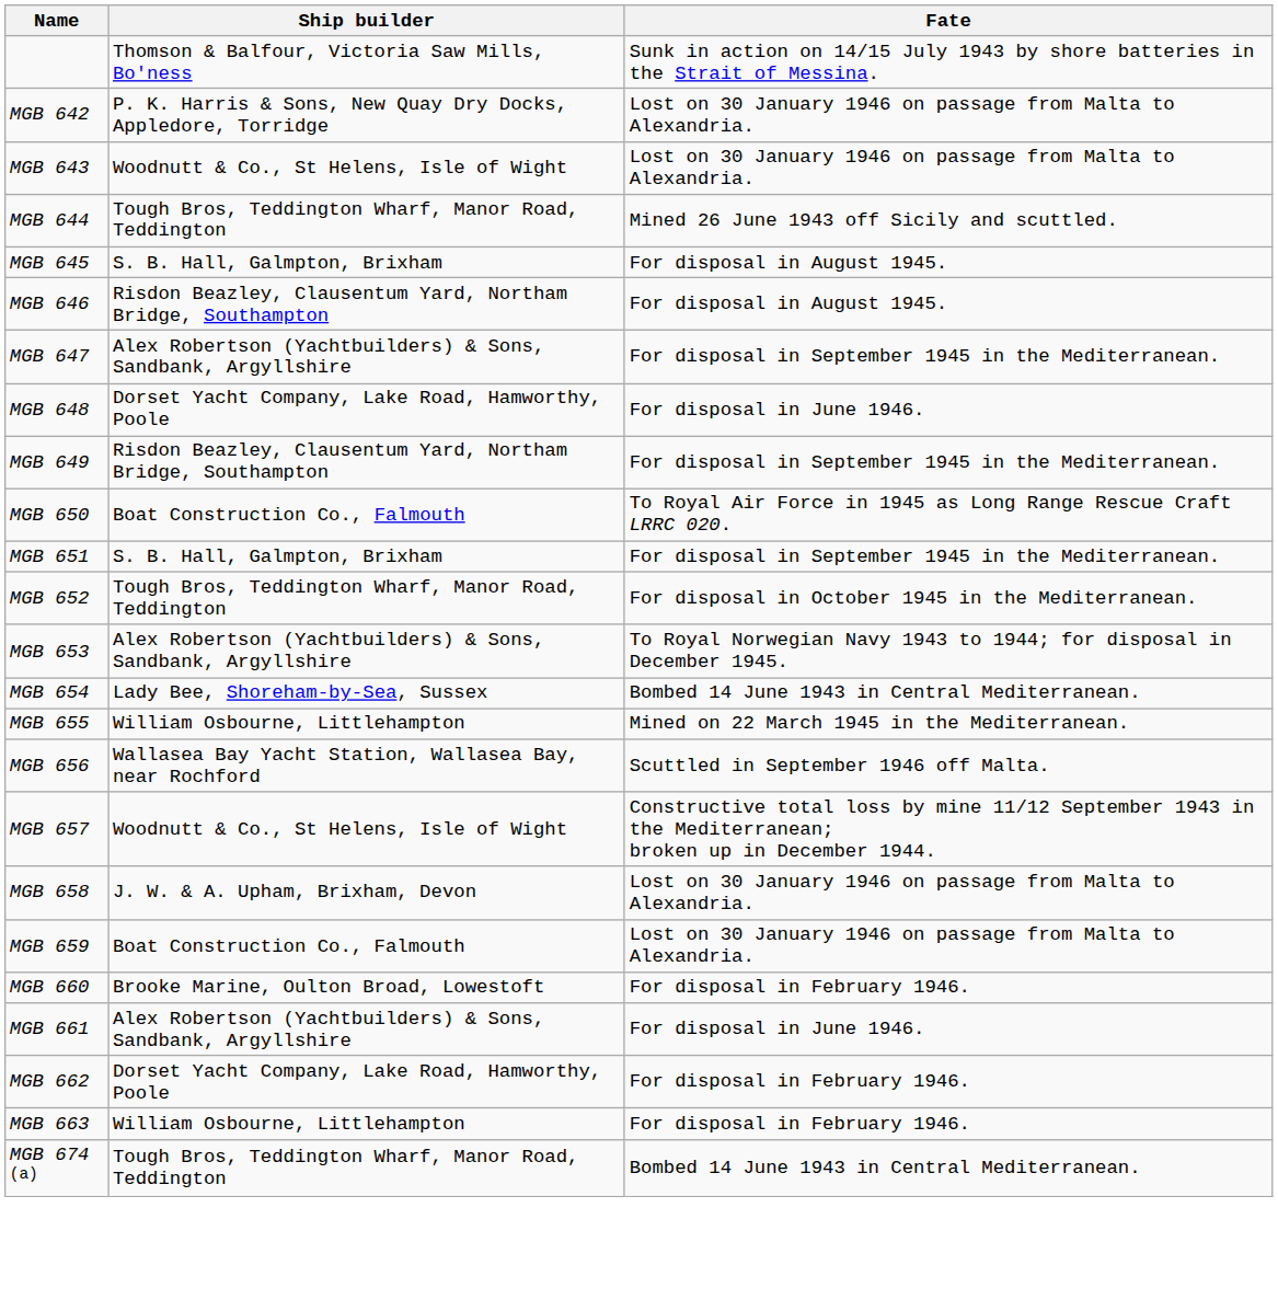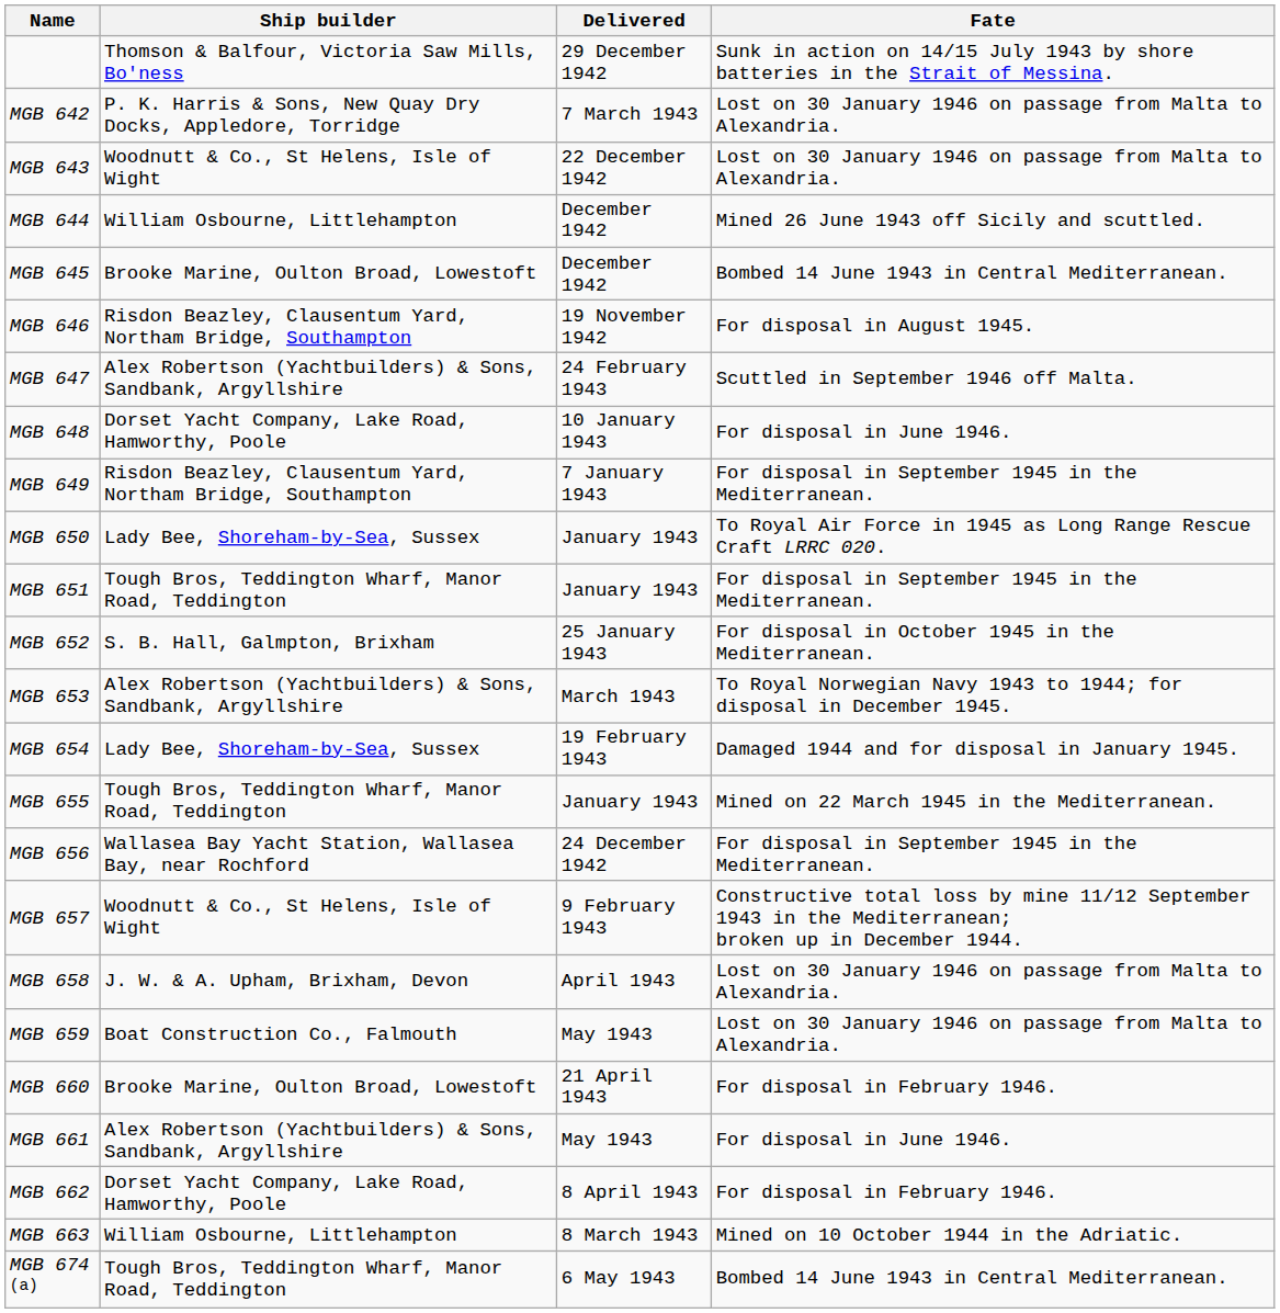 <table class="wikitable" style="text-align:left">
 <tr>
 <th>Name</th>
 <th>Ship builder</th>
+<th>Delivered</th>
 <th>Fate</th>
 </tr>
 <tr>
 <td></td>
 <td>Thomson & Balfour, Victoria Saw Mills, <a href='#'>Bo'ness</a></td>
+<td>29 December 1942</td>
 <td>Sunk in action on 14/15 July 1943 by shore batteries in the <a href='#'>Strait of Messina</a>.</td>
 </tr>
 <tr>
 <td><em>MGB 642</em></td>
 <td>P. K. Harris & Sons, New Quay Dry Docks, Appledore, Torridge</td>
+<td>7 March 1943</td>
 <td>Lost on 30 January 1946 on passage from Malta to Alexandria.</td>
 </tr>
 <tr>
 <td><em>MGB 643</em></td>
 <td>Woodnutt & Co., St Helens, Isle of Wight</td>
+<td>22 December 1942</td>
 <td>Lost on 30 January 1946 on passage from Malta to Alexandria.</td>
 </tr>
 <tr>
 <td><em>MGB 644</em></td>
-<td>Tough Bros, Teddington Wharf, Manor Road, Teddington</td>
+<td>William Osbourne, Littlehampton</td>
+<td>December 1942</td>
 <td>Mined 26 June 1943 off Sicily and scuttled.</td>
 </tr>
 <tr>
 <td><em>MGB 645</em></td>
-<td>S. B. Hall, Galmpton, Brixham</td>
-<td>For disposal in August 1945.</td>
+<td>Brooke Marine, Oulton Broad, Lowestoft</td>
+<td>December 1942</td>
+<td>Bombed 14 June 1943 in Central Mediterranean.</td>
 </tr>
 <tr>
 <td><em>MGB 646</em></td>
 <td>Risdon Beazley, Clausentum Yard, Northam Bridge, <a href='#'>Southampton</a></td>
+<td>19 November 1942</td>
 <td>For disposal in August 1945.</td>
 </tr>
 <tr>
 <td><em>MGB 647</em></td>
 <td>Alex Robertson (Yachtbuilders) & Sons, Sandbank, Argyllshire</td>
-<td>For disposal in September 1945 in the Mediterranean.</td>
+<td>24 February 1943</td>
+<td>Scuttled in September 1946 off Malta.</td>
 </tr>
 <tr>
 <td><em>MGB 648</em></td>
 <td>Dorset Yacht Company, Lake Road, Hamworthy, Poole</td>
+<td>10 January 1943</td>
 <td>For disposal in June 1946.</td>
 </tr>
 <tr>
 <td><em>MGB 649</em></td>
 <td>Risdon Beazley, Clausentum Yard, Northam Bridge, Southampton</td>
+<td>7 January 1943</td>
 <td>For disposal in September 1945 in the Mediterranean.</td>
 </tr>
 <tr>
 <td><em>MGB 650</em></td>
-<td>Boat Construction Co., <a href='#'>Falmouth</a></td>
+<td>Lady Bee, <a href='#'>Shoreham-by-Sea</a>, Sussex</td>
+<td>January 1943</td>
 <td>To Royal Air Force in 1945 as Long Range Rescue Craft <em>LRRC 020</em>.</td>
 </tr>
 <tr>
 <td><em>MGB 651</em></td>
-<td>S. B. Hall, Galmpton, Brixham</td>
+<td>Tough Bros, Teddington Wharf, Manor Road, Teddington</td>
+<td>January 1943</td>
 <td>For disposal in September 1945 in the Mediterranean.</td>
 </tr>
 <tr>
 <td><em>MGB 652</em></td>
-<td>Tough Bros, Teddington Wharf, Manor Road, Teddington</td>
+<td>S. B. Hall, Galmpton, Brixham</td>
+<td>25 January 1943</td>
 <td>For disposal in October 1945 in the Mediterranean.</td>
 </tr>
 <tr>
 <td><em>MGB 653</em></td>
 <td>Alex Robertson (Yachtbuilders) & Sons, Sandbank, Argyllshire</td>
+<td>March 1943</td>
 <td>To Royal Norwegian Navy 1943 to 1944; for disposal in December 1945.</td>
 </tr>
 <tr>
 <td><em>MGB 654</em></td>
 <td>Lady Bee, <a href='#'>Shoreham-by-Sea</a>, Sussex</td>
-<td>Bombed 14 June 1943 in Central Mediterranean.</td>
+<td>19 February 1943</td>
+<td>Damaged 1944 and for disposal in January 1945.</td>
 </tr>
 <tr>
 <td><em>MGB 655</em></td>
-<td>William Osbourne, Littlehampton</td>
+<td>Tough Bros, Teddington Wharf, Manor Road, Teddington</td>
+<td>January 1943</td>
 <td>Mined on 22 March 1945 in the Mediterranean.</td>
 </tr>
 <tr>
 <td><em>MGB 656</em></td>
 <td>Wallasea Bay Yacht Station, Wallasea Bay, near Rochford</td>
-<td>Scuttled in September 1946 off Malta.</td>
+<td>24 December 1942</td>
+<td>For disposal in September 1945 in the Mediterranean.</td>
 </tr>
 <tr>
 <td><em>MGB 657</em></td>
 <td>Woodnutt & Co., St Helens, Isle of Wight</td>
+<td>9 February 1943</td>
 <td>Constructive total loss by mine 11/12 September 1943 in the Mediterranean; <br>broken up in December 1944.</td>
 </tr>
 <tr>
 <td><em>MGB 658</em></td>
 <td>J. W. & A. Upham, Brixham, Devon</td>
+<td>April 1943</td>
 <td>Lost on 30 January 1946 on passage from Malta to Alexandria.</td>
 </tr>
 <tr>
 <td><em>MGB 659</em></td>
 <td>Boat Construction Co., Falmouth</td>
+<td>May 1943</td>
 <td>Lost on 30 January 1946 on passage from Malta to Alexandria.</td>
 </tr>
 <tr>
 <td><em>MGB 660</em></td>
 <td>Brooke Marine, Oulton Broad, Lowestoft</td>
+<td>21 April 1943</td>
 <td>For disposal in February 1946.</td>
 </tr>
 <tr>
 <td><em>MGB 661</em></td>
 <td>Alex Robertson (Yachtbuilders) & Sons, Sandbank, Argyllshire</td>
+<td>May 1943</td>
 <td>For disposal in June 1946.</td>
 </tr>
 <tr>
 <td><em>MGB 662</em></td>
 <td>Dorset Yacht Company, Lake Road, Hamworthy, Poole</td>
+<td>8 April 1943</td>
 <td>For disposal in February 1946.</td>
 </tr>
 <tr>
 <td><em>MGB 663</em></td>
 <td>William Osbourne, Littlehampton</td>
-<td>For disposal in February 1946.</td>
+<td>8 March 1943</td>
+<td>Mined on 10 October 1944 in the Adriatic.</td>
 </tr>
 <tr>
 <td><em>MGB 674</em> <sup>(a)</sup></td>
 <td>Tough Bros, Teddington Wharf, Manor Road, Teddington</td>
+<td>6 May 1943</td>
 <td>Bombed 14 June 1943 in Central Mediterranean.</td>
 </tr>
 </table>
